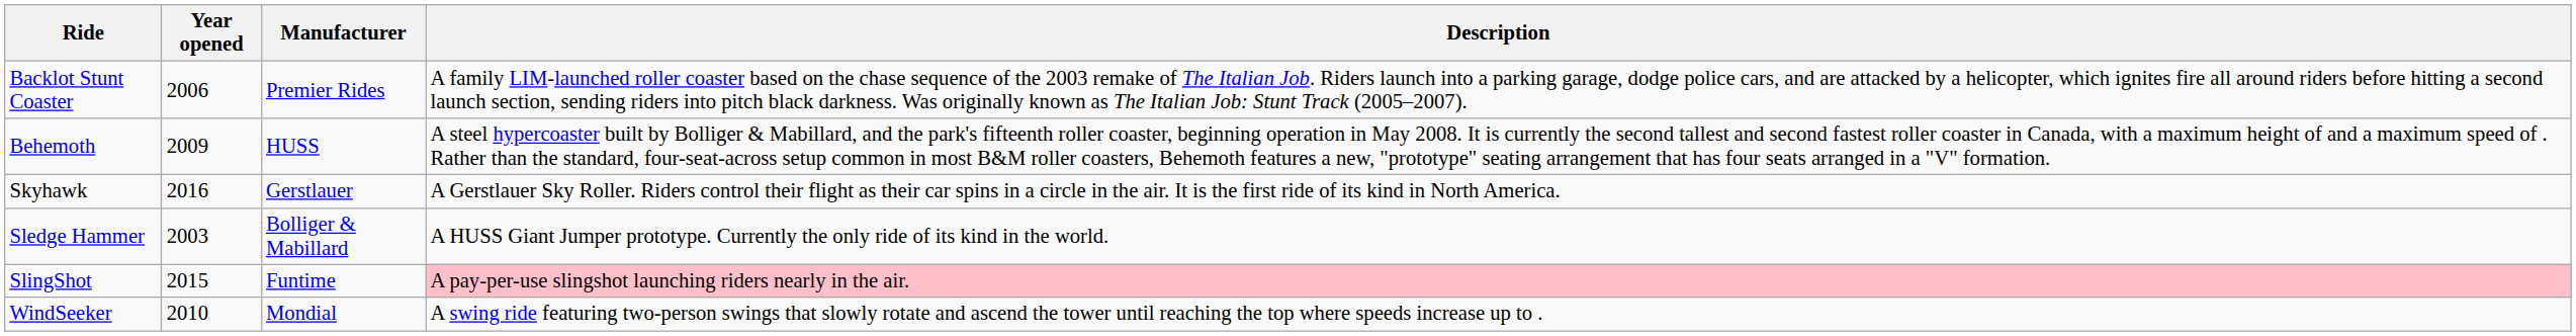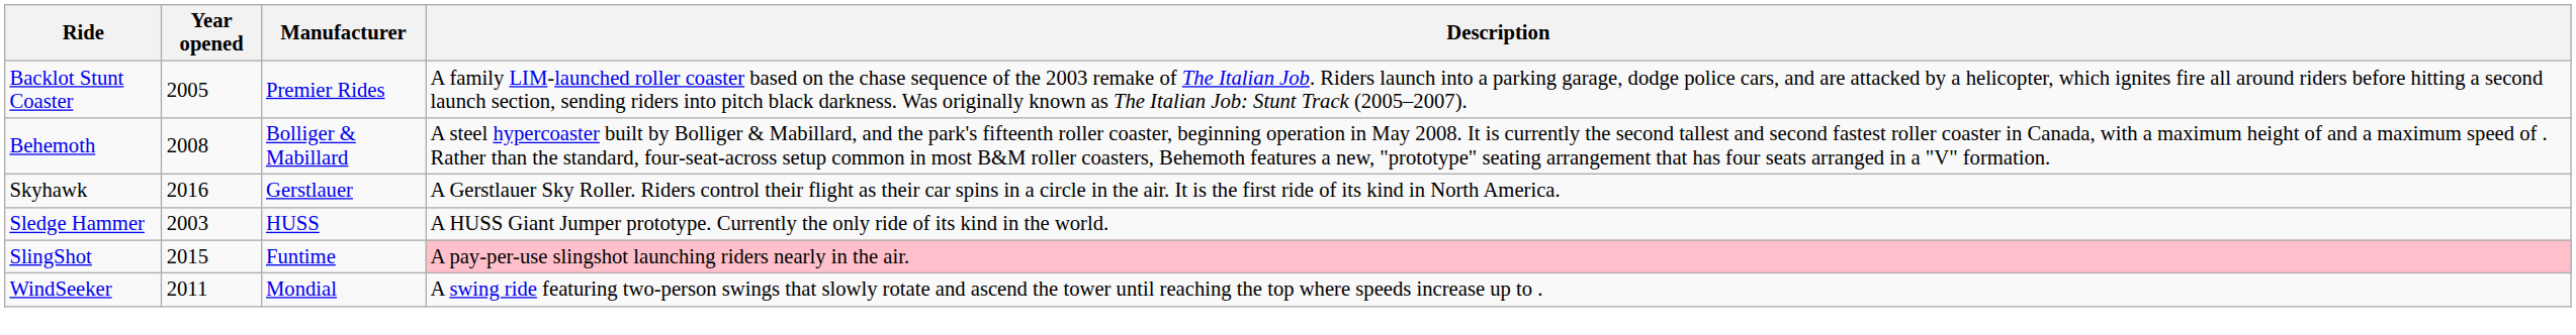 <table class="wikitable sortable">
 <tr>
 <th>Ride</th>
 <th>Year opened</th>
 <th>Manufacturer</th>
 <th>Description</th>
 </tr>
 <tr>
 <td><a href='#'>Backlot Stunt Coaster</a></td>
-<td>2006</td>
+<td>2005</td>
 <td><a href='#'>Premier Rides</a></td>
 <td>A family <a href='#'>LIM</a>-<a href='#'>launched roller coaster</a> based on the chase sequence of the 2003 remake of <em><a href='#'>The Italian Job</a></em>. Riders launch into a parking garage, dodge police cars, and are attacked by a helicopter, which ignites fire all around riders before hitting a second launch section, sending riders into pitch black darkness. Was originally known as <em>The Italian Job: Stunt Track</em> (2005–2007).</td>
 </tr>
 <tr>
 <td><a href='#'>Behemoth</a></td>
-<td>2009</td>
-<td><a href='#'>HUSS</a></td>
+<td>2008</td>
+<td><a href='#'>Bolliger & Mabillard</a></td>
 <td>A steel <a href='#'>hypercoaster</a> built by Bolliger & Mabillard, and the park's fifteenth roller coaster, beginning operation in May 2008. It is currently the second tallest and second fastest roller coaster in Canada, with a maximum height of  and a maximum speed of . Rather than the standard, four-seat-across setup common in most B&M roller coasters, Behemoth features a new, "prototype" seating arrangement that has four seats arranged in a "V" formation.</td>
 </tr>
 <tr>
 <td>Skyhawk</td>
 <td>2016</td>
 <td><a href='#'>Gerstlauer</a></td>
 <td>A Gerstlauer Sky Roller. Riders control their flight as their car spins in a circle  in the air. It is the first ride of its kind in North America.</td>
 </tr>
 <tr>
 <td><a href='#'>Sledge Hammer</a></td>
 <td>2003</td>
-<td><a href='#'>Bolliger & Mabillard</a></td>
+<td><a href='#'>HUSS</a></td>
 <td>A HUSS Giant Jumper prototype. Currently the only ride of its kind in the world.</td>
 </tr>
 <tr>
 <td><a href='#'>SlingShot</a></td>
 <td>2015</td>
 <td><a href='#'>Funtime</a></td>
 <td style="background: pink;">A pay-per-use slingshot launching riders nearly  in the air.</td>
 </tr>
 <tr>
 <td><a href='#'>WindSeeker</a></td>
-<td>2010</td>
+<td>2011</td>
 <td><a href='#'>Mondial</a></td>
 <td>A <a href='#'>swing ride</a> featuring two-person swings that slowly rotate and ascend the  tower until reaching the top where speeds increase up to .</td>
 </tr>
 </table>
